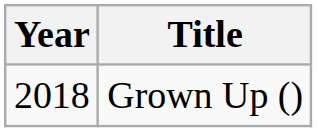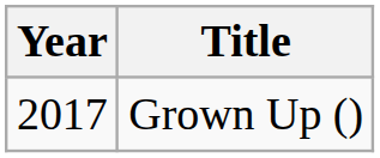 <table class="wikitable sortable">
 <tr>
 <th>Year</th>
 <th>Title</th>
 </tr>
 <tr>
-<td>2018</td>
+<td>2017</td>
 <td>Grown Up ()</td>
 </tr>
 </table>
